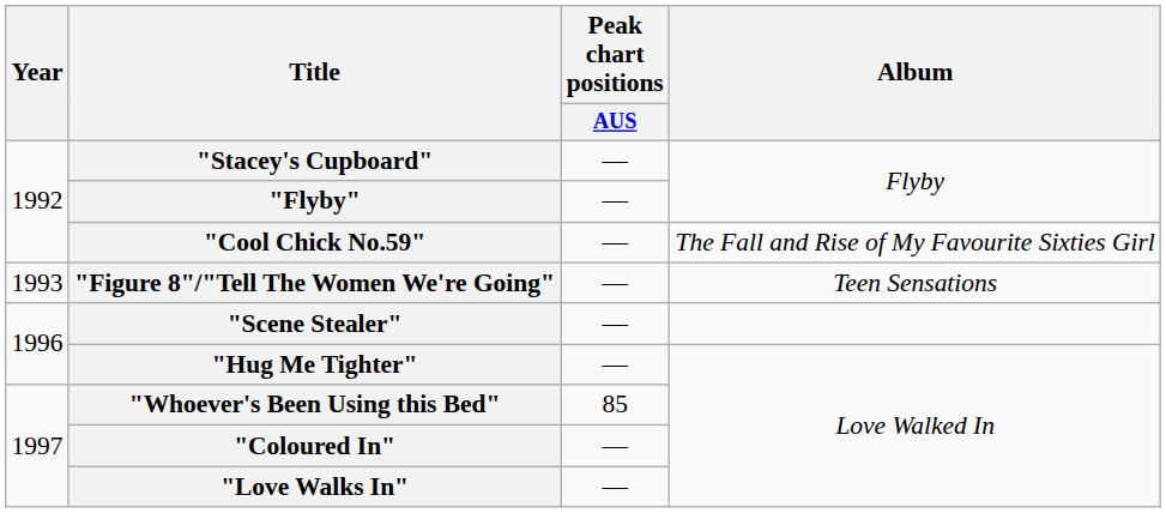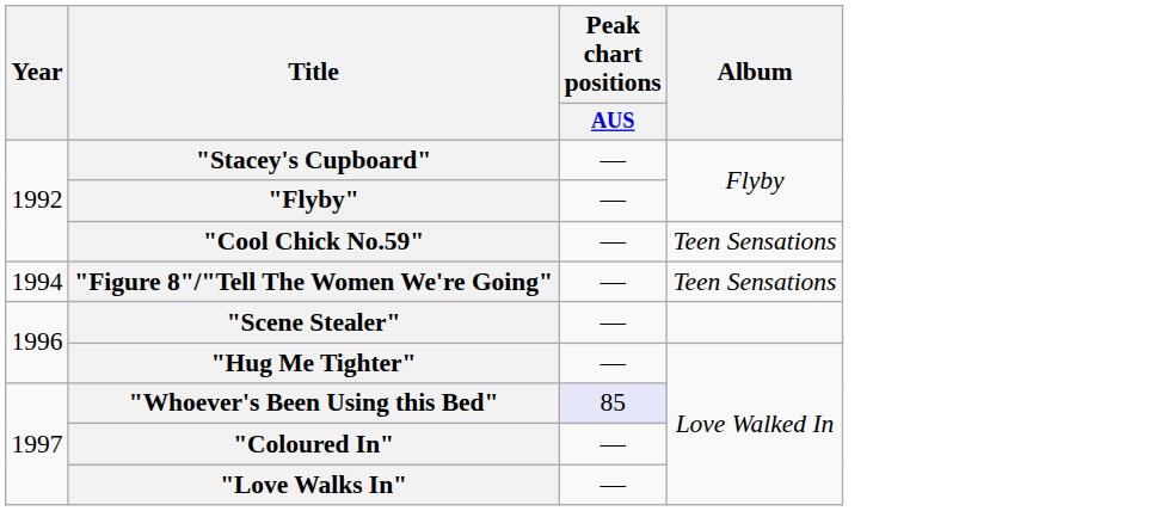 <table class="wikitable plainrowheaders" style="text-align:center;">
 <tr>
 <th scope="col" rowspan="2">Year</th>
 <th scope="col" rowspan="2">Title</th>
 <th scope="col" colspan="1">Peak chart positions</th>
 <th scope="col" rowspan="2">Album</th>
 </tr>
 <tr>
 <th scope="col" style="width:3em;font-size:85%;"><a href='#'>AUS</a><br></th>
 </tr>
 <tr>
 <td rowspan="3">1992</td>
 <th scope="row">"Stacey's Cupboard"</th>
 <td>—</td>
 <td rowspan="2"><em>Flyby</em></td>
 </tr>
 <tr>
 <th scope="row">"Flyby"</th>
 <td>—</td>
 </tr>
 <tr>
 <th scope="row">"Cool Chick No.59"</th>
 <td>—</td>
-<td><em>The Fall and Rise of My Favourite Sixties Girl</em></td>
+<td><em>Teen Sensations</em></td>
 </tr>
 <tr>
-<td>1993</td>
+<td>1994</td>
 <th scope="row">"Figure 8"/"Tell The Women We're Going"</th>
 <td>—</td>
 <td><em>Teen Sensations</em></td>
 </tr>
 <tr>
 <td rowspan="2">1996</td>
 <th scope="row">"Scene Stealer"</th>
 <td>—</td>
 <td></td>
 </tr>
 <tr>
 <th scope="row">"Hug Me Tighter"</th>
 <td>—</td>
 <td rowspan="4"><em>Love Walked In</em></td>
 </tr>
 <tr>
 <td rowspan="3">1997</td>
 <th scope="row">"Whoever's Been Using this Bed"</th>
-<td>85</td>
+<td style="background: lavender;">85</td>
 </tr>
 <tr>
 <th scope="row">"Coloured In"</th>
 <td>—</td>
 </tr>
 <tr>
 <th scope="row">"Love Walks In"</th>
 <td>—</td>
 </tr>
 </table>
